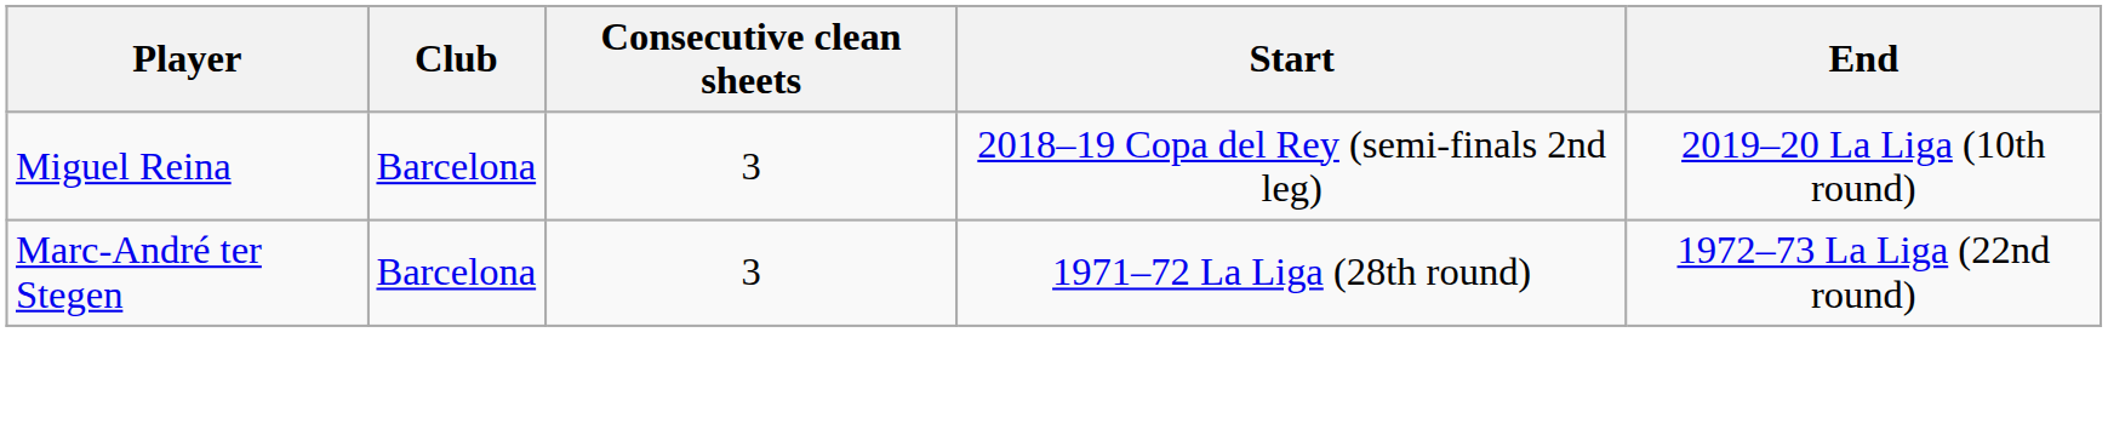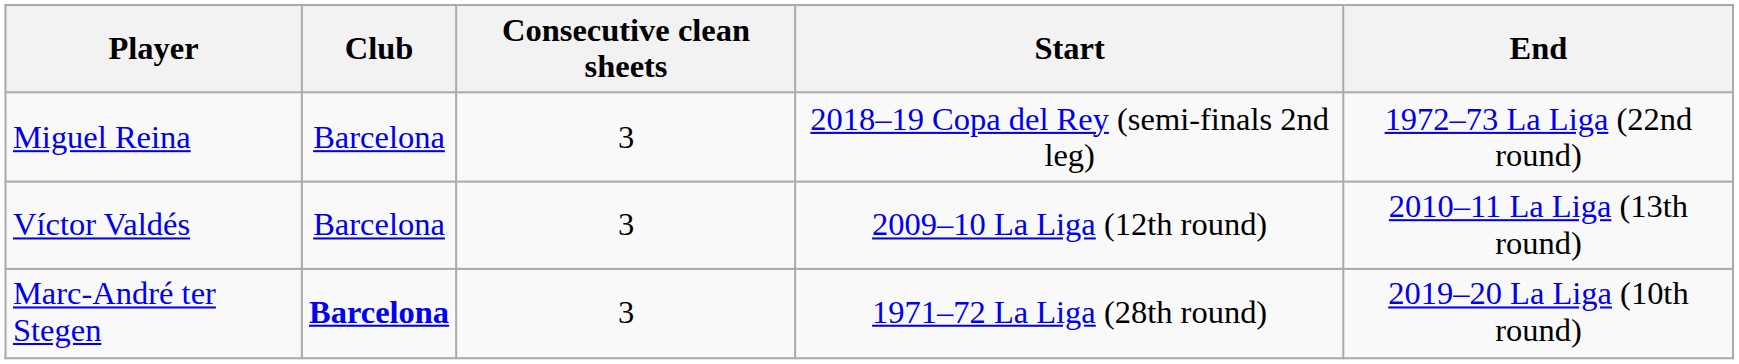 <table class="wikitable sortable" style="text-align:center;margin-left:1em">
 <tr>
 <th>Player</th>
 <th>Club</th>
 <th>Consecutive clean sheets</th>
 <th>Start</th>
 <th>End</th>
 </tr>
 <tr>
 <td style="text-align:left;"> <a href='#'>Miguel Reina</a></td>
 <td style="text-align:center;"><a href='#'>Barcelona</a></td>
 <td style="text-align:center;">3</td>
 <td style="text-align:center;"><a href='#'>2018–19 Copa del Rey</a> (semi-finals 2nd leg)</td>
-<td style="text-align:center;"><a href='#'>2019–20 La Liga</a> (10th round)</td>
+<td style="text-align:center;"><a href='#'>1972–73 La Liga</a> (22nd round)</td>
+</tr>
+<tr>
+<td style="text-align:left;"> <a href='#'>Víctor Valdés</a></td>
+<td style="text-align:center;"><a href='#'>Barcelona</a></td>
+<td style="text-align:center;">3</td>
+<td style="text-align:center;"><a href='#'>2009–10 La Liga</a> (12th round)</td>
+<td style="text-align:center;"><a href='#'>2010–11 La Liga</a> (13th round)</td>
 </tr>
 <tr>
 <td style="text-align:left;"> <a href='#'>Marc-André ter Stegen</a></td>
-<td style="text-align:center;"><a href='#'>Barcelona</a></td>
+<td style="text-align:center;"><strong><a href='#'>Barcelona</a></strong></td>
 <td style="text-align:center;">3</td>
 <td style="text-align:center;"><a href='#'>1971–72 La Liga</a> (28th round)</td>
-<td style="text-align:center;"><a href='#'>1972–73 La Liga</a> (22nd round)</td>
+<td style="text-align:center;"><a href='#'>2019–20 La Liga</a> (10th round)</td>
 </tr>
 </table>
